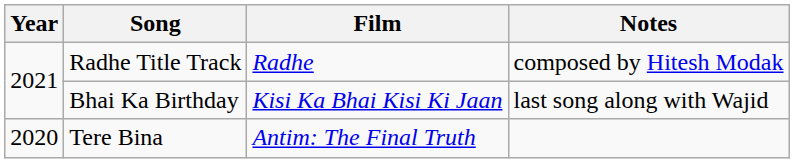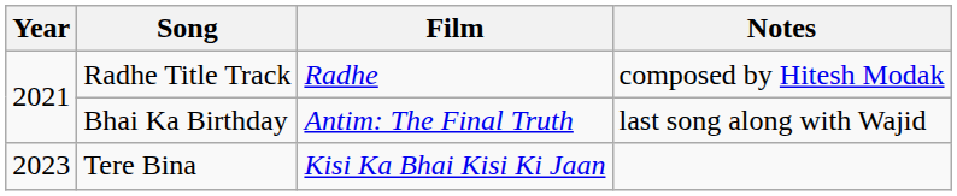 <table class="wikitable">
 <tr>
 <th>Year</th>
 <th>Song</th>
 <th>Film</th>
 <th>Notes</th>
 </tr>
 <tr>
 <td rowspan=2>2021</td>
 <td>Radhe Title Track</td>
 <td><em><a href='#'>Radhe</a></em></td>
 <td>composed by <a href='#'>Hitesh Modak</a></td>
 </tr>
 <tr>
 <td>Bhai Ka Birthday</td>
-<td><em><a href='#'>Kisi Ka Bhai Kisi Ki Jaan</a></em></td>
+<td><em><a href='#'>Antim: The Final Truth</a></em></td>
 <td>last song along with Wajid</td>
 </tr>
 <tr>
-<td>2020</td>
+<td>2023</td>
 <td>Tere Bina</td>
-<td><em><a href='#'>Antim: The Final Truth</a></em></td>
+<td><em><a href='#'>Kisi Ka Bhai Kisi Ki Jaan</a></em></td>
 <td></td>
 </tr>
 </table>
